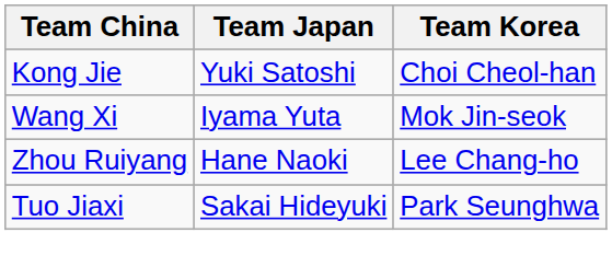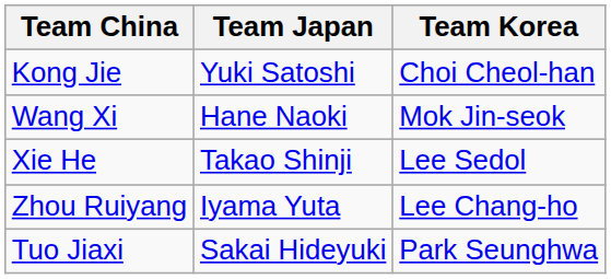 <table class="wikitable">
 <tr>
 <th> Team China</th>
 <th> Team Japan</th>
 <th>Team Korea</th>
 </tr>
 <tr>
 <td><a href='#'>Kong Jie</a></td>
 <td><a href='#'>Yuki Satoshi</a></td>
 <td><a href='#'>Choi Cheol-han</a></td>
 </tr>
 <tr>
 <td><a href='#'>Wang Xi</a></td>
-<td><a href='#'>Iyama Yuta</a></td>
+<td><a href='#'>Hane Naoki</a></td>
 <td><a href='#'>Mok Jin-seok</a></td>
 </tr>
 <tr>
+<td><a href='#'>Xie He</a></td>
+<td><a href='#'>Takao Shinji</a></td>
+<td><a href='#'>Lee Sedol</a></td>
+</tr>
+<tr>
 <td><a href='#'>Zhou Ruiyang</a></td>
-<td><a href='#'>Hane Naoki</a></td>
+<td><a href='#'>Iyama Yuta</a></td>
 <td><a href='#'>Lee Chang-ho</a></td>
 </tr>
 <tr>
 <td><a href='#'>Tuo Jiaxi</a></td>
 <td><a href='#'>Sakai Hideyuki</a></td>
 <td><a href='#'>Park Seunghwa</a></td>
 </tr>
 </table>
